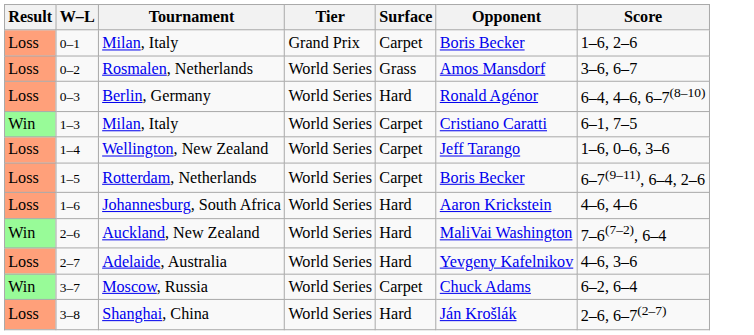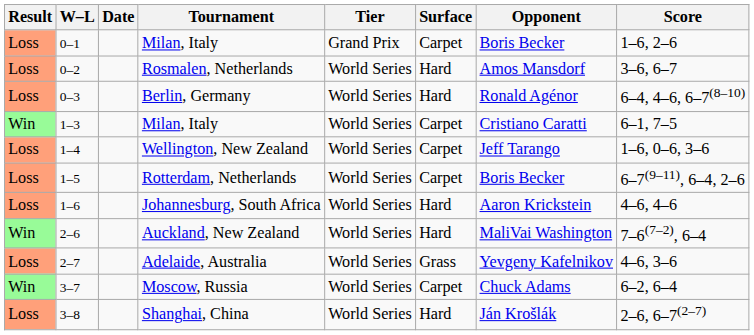 <table class="sortable wikitable">
 <tr>
 <th>Result</th>
 <th class="unsortable">W–L</th>
+<th>Date</th>
 <th>Tournament</th>
 <th>Tier</th>
 <th>Surface</th>
 <th>Opponent</th>
 <th class="unsortable">Score</th>
 </tr>
 <tr>
 <td style="background:#ffa07a;">Loss</td>
 <td><small>0–1</small></td>
+<td><a href='#'></a></td>
 <td><a href='#'>Milan</a>, Italy</td>
 <td>Grand Prix</td>
 <td>Carpet</td>
 <td> <a href='#'>Boris Becker</a></td>
 <td>1–6, 2–6</td>
 </tr>
 <tr>
 <td style="background:#ffa07a;">Loss</td>
 <td><small>0–2</small></td>
+<td><a href='#'></a></td>
 <td><a href='#'>Rosmalen</a>, Netherlands</td>
 <td>World Series</td>
-<td>Grass</td>
+<td>Hard</td>
 <td> <a href='#'>Amos Mansdorf</a></td>
 <td>3–6, 6–7</td>
 </tr>
 <tr>
 <td style="background:#ffa07a;">Loss</td>
 <td><small>0–3</small></td>
+<td><a href='#'></a></td>
 <td><a href='#'>Berlin</a>, Germany</td>
 <td>World Series</td>
 <td>Hard</td>
 <td> <a href='#'>Ronald Agénor</a></td>
 <td>6–4, 4–6, 6–7<sup>(8–10)</sup></td>
 </tr>
 <tr>
 <td style="background:#98fb98;">Win</td>
 <td><small>1–3</small></td>
+<td><a href='#'></a></td>
 <td><a href='#'>Milan</a>, Italy</td>
 <td>World Series</td>
 <td>Carpet</td>
 <td> <a href='#'>Cristiano Caratti</a></td>
 <td>6–1, 7–5</td>
 </tr>
 <tr>
 <td style="background:#ffa07a;">Loss</td>
 <td><small>1–4</small></td>
+<td><a href='#'></a></td>
 <td><a href='#'>Wellington</a>, New Zealand</td>
 <td>World Series</td>
 <td>Carpet</td>
 <td> <a href='#'>Jeff Tarango</a></td>
 <td>1–6, 0–6, 3–6</td>
 </tr>
 <tr>
 <td style="background:#ffa07a;">Loss</td>
 <td><small>1–5</small></td>
+<td><a href='#'></a></td>
 <td><a href='#'>Rotterdam</a>, Netherlands</td>
 <td>World Series</td>
 <td>Carpet</td>
 <td> <a href='#'>Boris Becker</a></td>
 <td>6–7<sup>(9–11)</sup>, 6–4, 2–6</td>
 </tr>
 <tr>
 <td style="background:#ffa07a;">Loss</td>
 <td><small>1–6</small></td>
+<td><a href='#'></a></td>
 <td><a href='#'>Johannesburg</a>, South Africa</td>
 <td>World Series</td>
 <td>Hard</td>
 <td> <a href='#'>Aaron Krickstein</a></td>
 <td>4–6, 4–6</td>
 </tr>
 <tr>
 <td style="background:#98fb98;">Win</td>
 <td><small>2–6</small></td>
+<td><a href='#'></a></td>
 <td><a href='#'>Auckland</a>, New Zealand</td>
 <td>World Series</td>
 <td>Hard</td>
 <td> <a href='#'>MaliVai Washington</a></td>
 <td>7–6<sup>(7–2)</sup>, 6–4</td>
 </tr>
 <tr>
 <td style="background:#ffa07a;">Loss</td>
 <td><small>2–7</small></td>
+<td><a href='#'></a></td>
 <td><a href='#'>Adelaide</a>, Australia</td>
 <td>World Series</td>
-<td>Hard</td>
+<td>Grass</td>
 <td> <a href='#'>Yevgeny Kafelnikov</a></td>
 <td>4–6, 3–6</td>
 </tr>
 <tr>
 <td style="background:#98fb98;">Win</td>
 <td><small>3–7</small></td>
+<td><a href='#'></a></td>
 <td><a href='#'>Moscow</a>, Russia</td>
 <td>World Series</td>
 <td>Carpet</td>
 <td> <a href='#'>Chuck Adams</a></td>
 <td>6–2, 6–4</td>
 </tr>
 <tr>
 <td style="background:#ffa07a;">Loss</td>
 <td><small>3–8</small></td>
+<td><a href='#'></a></td>
 <td><a href='#'>Shanghai</a>, China</td>
 <td>World Series</td>
 <td>Hard</td>
 <td> <a href='#'>Ján Krošlák</a></td>
 <td>2–6, 6–7<sup>(2–7)</sup></td>
 </tr>
 </table>
